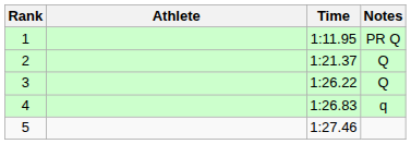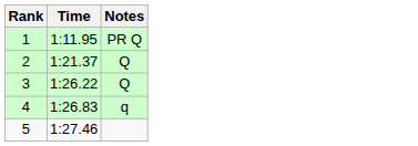 <table class="wikitable" style="text-align:center">
 <tr>
 <th>Rank</th>
-<th Style="width:18em">Athlete</th>
 <th>Time</th>
 <th>Notes</th>
 </tr>
 <tr style="background:#cfc">
 <td>1</td>
-<td style="text-align:left"></td>
 <td>1:11.95</td>
 <td>PR Q</td>
 </tr>
 <tr style="background:#cfc">
 <td>2</td>
-<td style="text-align:left"></td>
 <td>1:21.37</td>
 <td>Q</td>
 </tr>
 <tr style="background:#cfc">
 <td>3</td>
-<td style="text-align:left"></td>
 <td>1:26.22</td>
 <td>Q</td>
 </tr>
 <tr style="background:#cfc">
 <td>4</td>
-<td style="text-align:left"></td>
 <td>1:26.83</td>
 <td>q</td>
 </tr>
 <tr>
 <td>5</td>
-<td style="text-align:left"></td>
 <td>1:27.46</td>
 <td></td>
 </tr>
 </table>
